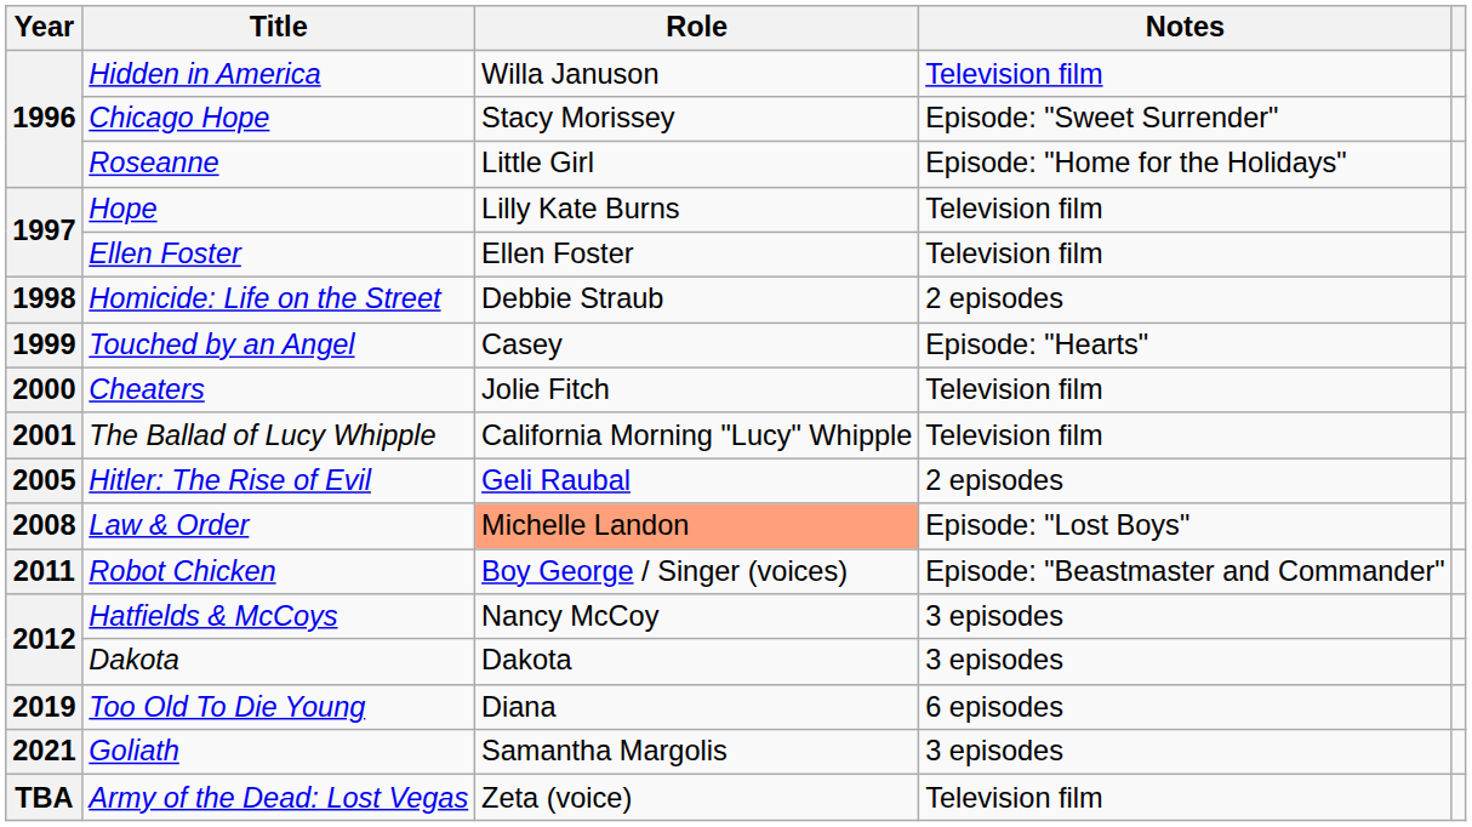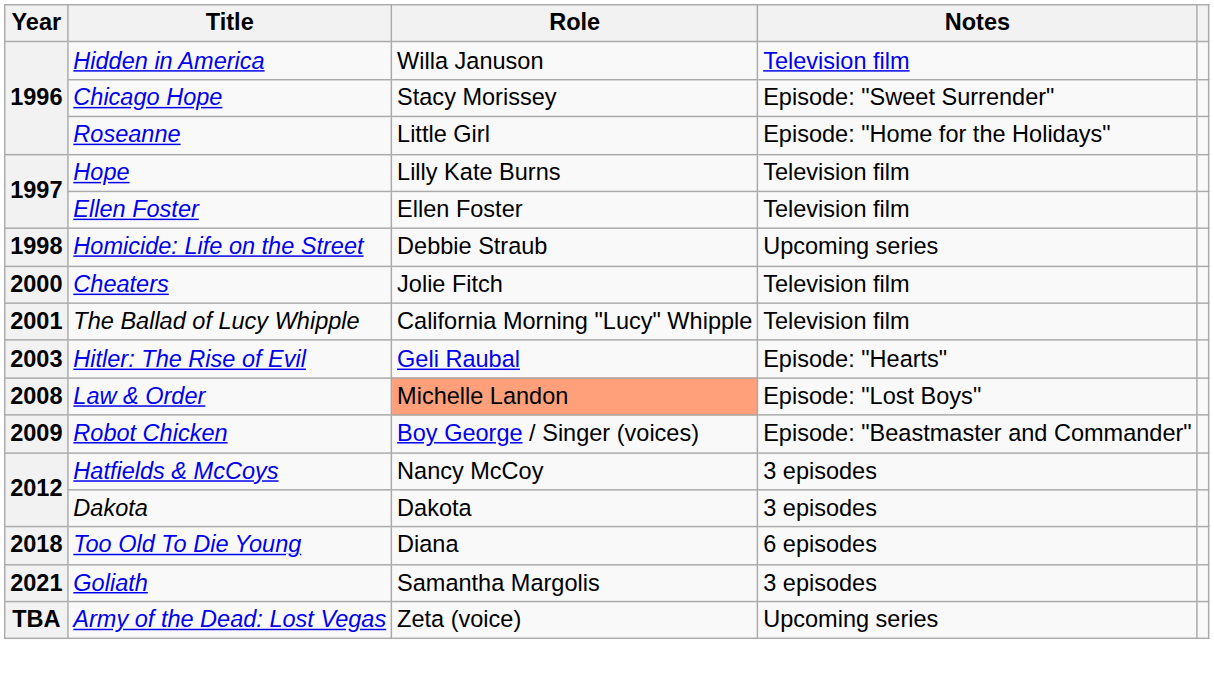 <table class="wikitable plainrowheaders sortable" style="margin-right: 0;">
 <tr>
 <th scope="col">Year</th>
 <th scope="col">Title</th>
 <th scope="col">Role</th>
 <th scope="col" class="unsortable">Notes</th>
 <th scope="col" class="unsortable"></th>
 </tr>
 <tr>
 <th rowspan="3" scope="row">1996</th>
 <td><em><a href='#'>Hidden in America</a></em></td>
 <td>Willa Januson</td>
 <td><a href='#'>Television film</a></td>
 <td style="text-align:center;"></td>
 </tr>
 <tr>
 <td><em><a href='#'>Chicago Hope</a></em></td>
 <td>Stacy Morissey</td>
 <td>Episode: "Sweet Surrender"</td>
 <td style="text-align:center;"></td>
 </tr>
 <tr>
 <td><em><a href='#'>Roseanne</a></em></td>
 <td>Little Girl</td>
 <td>Episode: "Home for the Holidays"</td>
 <td style="text-align:center;"></td>
 </tr>
 <tr>
 <th rowspan="2" scope="row">1997</th>
 <td><em><a href='#'>Hope</a></em></td>
 <td>Lilly Kate Burns</td>
 <td>Television film</td>
 <td style="text-align:center;"></td>
 </tr>
 <tr>
 <td><em><a href='#'>Ellen Foster</a></em></td>
 <td>Ellen Foster</td>
 <td>Television film</td>
 <td style="text-align:center;"></td>
 </tr>
 <tr>
 <th scope="row">1998</th>
 <td><em><a href='#'>Homicide: Life on the Street</a></em></td>
 <td>Debbie Straub</td>
-<td>2 episodes</td>
-<td style="text-align:center;"></td>
-</tr>
-<tr>
-<th scope="row">1999</th>
-<td><em><a href='#'>Touched by an Angel</a></em></td>
-<td>Casey</td>
-<td>Episode: "Hearts"</td>
+<td>Upcoming series</td>
 <td style="text-align:center;"></td>
 </tr>
 <tr>
 <th scope="row">2000</th>
 <td><em><a href='#'>Cheaters</a></em></td>
 <td>Jolie Fitch</td>
 <td>Television film</td>
 <td style="text-align:center;"></td>
 </tr>
 <tr>
 <th scope="row">2001</th>
 <td><em>The Ballad of Lucy Whipple</em></td>
 <td>California Morning "Lucy" Whipple</td>
 <td>Television film</td>
 <td style="text-align:center;"></td>
 </tr>
 <tr>
-<th scope="row">2005</th>
+<th scope="row">2003</th>
 <td><em><a href='#'>Hitler: The Rise of Evil</a></em></td>
 <td><a href='#'>Geli Raubal</a></td>
-<td>2 episodes</td>
+<td>Episode: "Hearts"</td>
 <td style="text-align:center;"></td>
 </tr>
 <tr>
 <th scope="row">2008</th>
 <td><em><a href='#'>Law & Order</a></em></td>
 <td style="background: lightsalmon;">Michelle Landon</td>
 <td>Episode: "Lost Boys"</td>
 <td style="text-align:center;"></td>
 </tr>
 <tr>
-<th scope="row">2011</th>
+<th scope="row">2009</th>
 <td><em><a href='#'>Robot Chicken</a></em></td>
 <td><a href='#'>Boy George</a> / Singer (voices)</td>
 <td>Episode: "Beastmaster and Commander"</td>
 <td style="text-align:center;"></td>
 </tr>
 <tr>
 <th rowspan="2" scope="row">2012</th>
 <td><em><a href='#'>Hatfields & McCoys</a></em></td>
 <td>Nancy McCoy</td>
 <td>3 episodes</td>
 <td style="text-align:center;"></td>
 </tr>
 <tr>
 <td><em>Dakota</em></td>
 <td>Dakota</td>
 <td>3 episodes</td>
 <td style="text-align:center;"></td>
 </tr>
 <tr>
-<th scope="row">2019</th>
+<th scope="row">2018</th>
 <td><em><a href='#'>Too Old To Die Young</a></em></td>
 <td>Diana</td>
 <td>6 episodes</td>
 <td style="text-align:center;"></td>
 </tr>
 <tr>
 <th scope="row">2021</th>
 <td><em><a href='#'>Goliath</a></em></td>
 <td>Samantha Margolis</td>
 <td>3 episodes</td>
 <td style="text-align:center;"></td>
 </tr>
 <tr>
 <th scope="row">TBA</th>
 <td><em><a href='#'>Army of the Dead: Lost Vegas</a></em></td>
 <td>Zeta (voice)</td>
-<td>Television film</td>
+<td>Upcoming series</td>
 <td style="text-align:center;"></td>
 </tr>
 </table>
